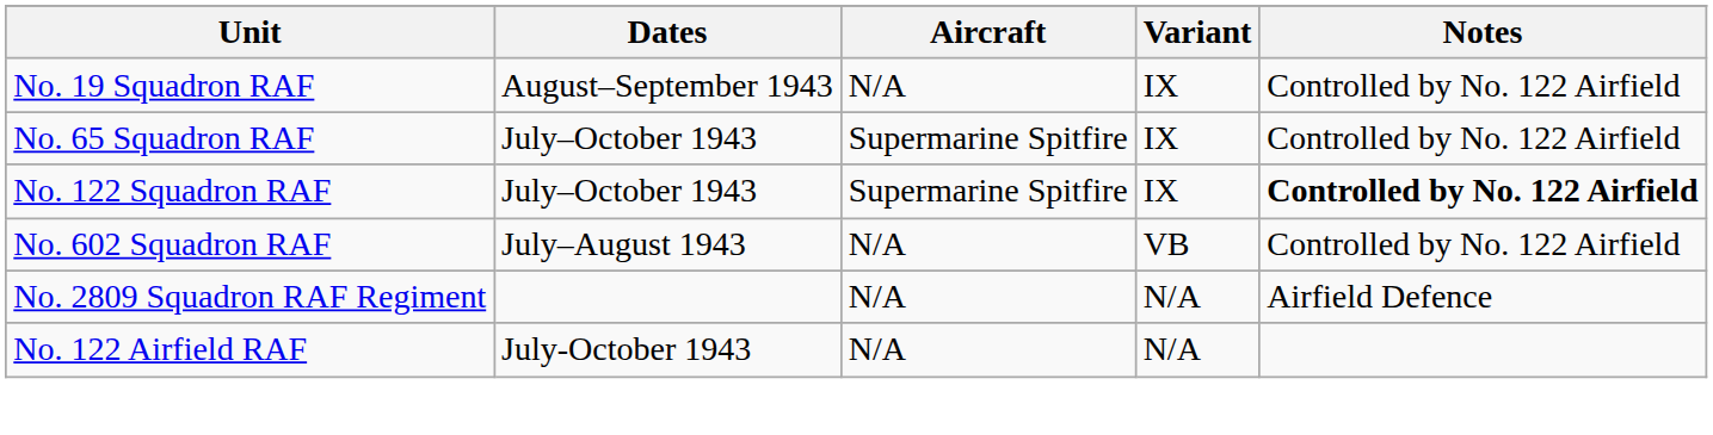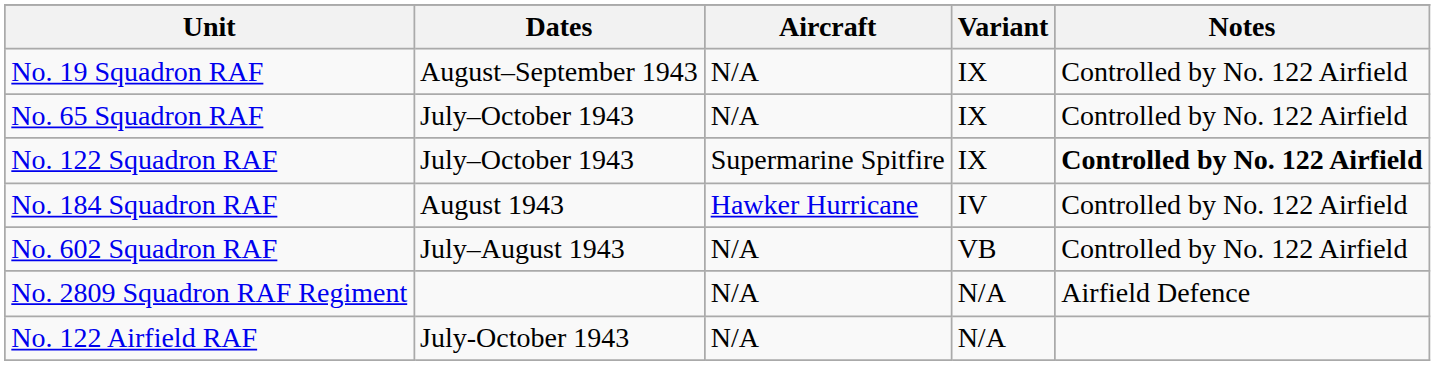 <table class="wikitable">
 <tr>
 </tr>
 <tr>
 <th>Unit</th>
 <th>Dates</th>
 <th>Aircraft</th>
 <th>Variant</th>
 <th>Notes</th>
 </tr>
 <tr>
 <td><a href='#'>No. 19 Squadron RAF</a></td>
 <td>August–September 1943</td>
 <td>N/A</td>
 <td>IX</td>
 <td> Controlled by No. 122 Airfield</td>
 </tr>
 <tr>
 <td><a href='#'>No. 65 Squadron RAF</a></td>
 <td>July–October 1943</td>
-<td>Supermarine Spitfire</td>
+<td>N/A</td>
 <td>IX</td>
 <td> Controlled by No. 122 Airfield</td>
 </tr>
 <tr>
 <td><a href='#'>No. 122 Squadron RAF</a></td>
 <td>July–October 1943</td>
 <td>Supermarine Spitfire</td>
 <td>IX</td>
 <td><strong> Controlled by No. 122 Airfield</strong></td>
+</tr>
+<tr>
+<td><a href='#'>No. 184 Squadron RAF</a></td>
+<td>August 1943</td>
+<td><a href='#'>Hawker Hurricane</a></td>
+<td>IV</td>
+<td> Controlled by No. 122 Airfield</td>
 </tr>
 <tr>
 <td><a href='#'>No. 602 Squadron RAF</a></td>
 <td>July–August 1943</td>
 <td>N/A</td>
 <td>VB</td>
 <td> Controlled by No. 122 Airfield</td>
 </tr>
 <tr>
 <td><a href='#'>No. 2809 Squadron RAF Regiment</a></td>
 <td></td>
 <td>N/A</td>
 <td>N/A</td>
 <td>Airfield Defence</td>
 </tr>
 <tr>
 <td><a href='#'>No. 122 Airfield RAF</a></td>
 <td>July-October 1943</td>
 <td>N/A</td>
 <td>N/A</td>
 <td></td>
 </tr>
 </table>
